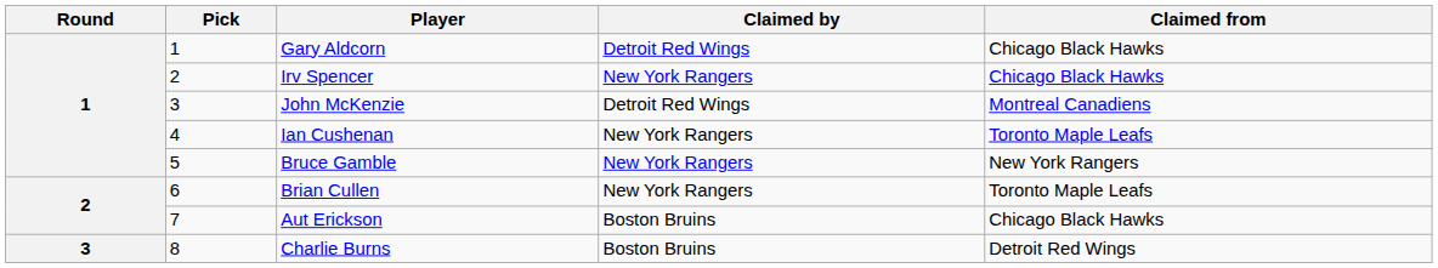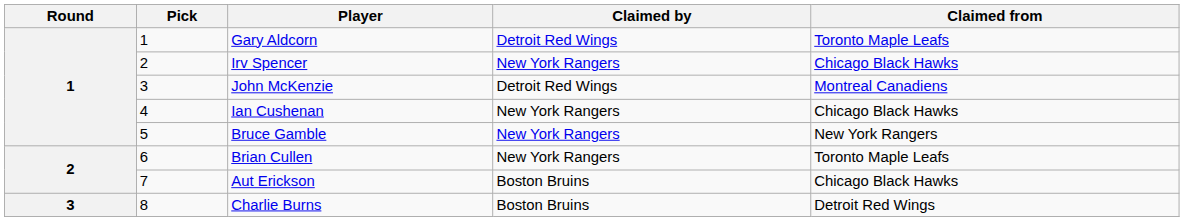 <table class="wikitable" style="width: 100%">
 <tr>
 <th scope="col">Round</th>
 <th scope="col">Pick</th>
 <th scope="col">Player</th>
 <th scope="col">Claimed by</th>
 <th scope="col">Claimed from</th>
 </tr>
 <tr>
 <th scope="row" rowspan="5">1</th>
 <td>1</td>
 <td><a href='#'>Gary Aldcorn</a></td>
 <td><a href='#'>Detroit Red Wings</a></td>
-<td>Chicago Black Hawks</td>
+<td><a href='#'>Toronto Maple Leafs</a></td>
 </tr>
 <tr>
 <td>2</td>
 <td><a href='#'>Irv Spencer</a></td>
 <td><a href='#'>New York Rangers</a></td>
 <td><a href='#'>Chicago Black Hawks</a></td>
 </tr>
 <tr>
 <td>3</td>
 <td><a href='#'>John McKenzie</a></td>
 <td>Detroit Red Wings</td>
 <td><a href='#'>Montreal Canadiens</a></td>
 </tr>
 <tr>
 <td>4</td>
 <td><a href='#'>Ian Cushenan</a></td>
 <td>New York Rangers</td>
-<td><a href='#'>Toronto Maple Leafs</a></td>
+<td>Chicago Black Hawks</td>
 </tr>
 <tr>
 <td>5</td>
 <td><a href='#'>Bruce Gamble</a></td>
 <td><a href='#'>New York Rangers</a></td>
 <td>New York Rangers</td>
 </tr>
 <tr>
 <th scope="row" rowspan="2">2</th>
 <td>6</td>
 <td><a href='#'>Brian Cullen</a></td>
 <td>New York Rangers</td>
 <td>Toronto Maple Leafs</td>
 </tr>
 <tr>
 <td>7</td>
 <td><a href='#'>Aut Erickson</a></td>
 <td>Boston Bruins</td>
 <td>Chicago Black Hawks</td>
 </tr>
 <tr>
 <th scope="row">3</th>
 <td>8</td>
 <td><a href='#'>Charlie Burns</a></td>
 <td>Boston Bruins</td>
 <td>Detroit Red Wings</td>
 </tr>
 </table>
